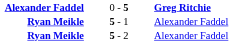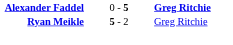 <table style="text-align:center">
 <tr>
 <th width=223></th>
 <th width=100></th>
 <th width=223></th>
 </tr>
 <tr>
 <td align=right><strong><a href='#'>Alexander Faddel</a> </strong></td>
 <td>0 - <strong>5</strong></td>
 <td align=left> <strong><a href='#'>Greg Ritchie</a></strong></td>
 </tr>
 <tr>
 <td align=right><strong><a href='#'>Ryan Meikle</a></strong> </td>
-<td><strong>5</strong> - 1</td>
-<td align=left> <a href='#'>Alexander Faddel</a></td>
-</tr>
-<tr>
-<td align=right><strong><a href='#'>Ryan Meikle</a></strong> </td>
 <td><strong>5</strong> - 2</td>
-<td align=left> <a href='#'>Alexander Faddel</a></td>
+<td align=left> <a href='#'>Greg Ritchie</a></td>
 </tr>
 </table>
